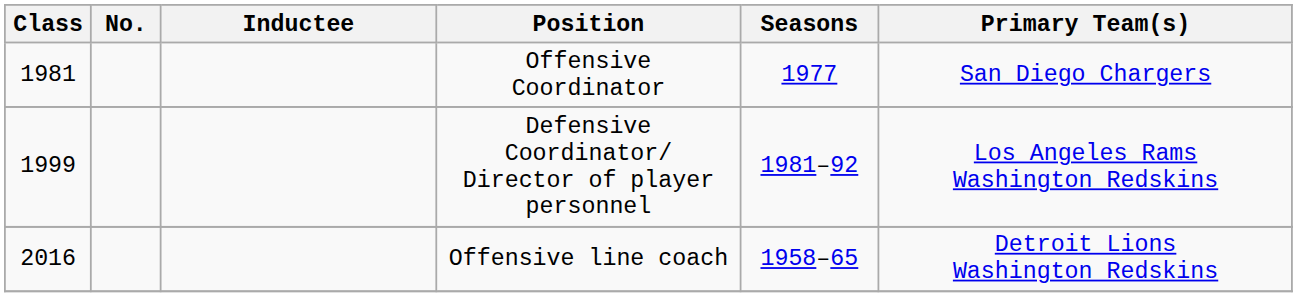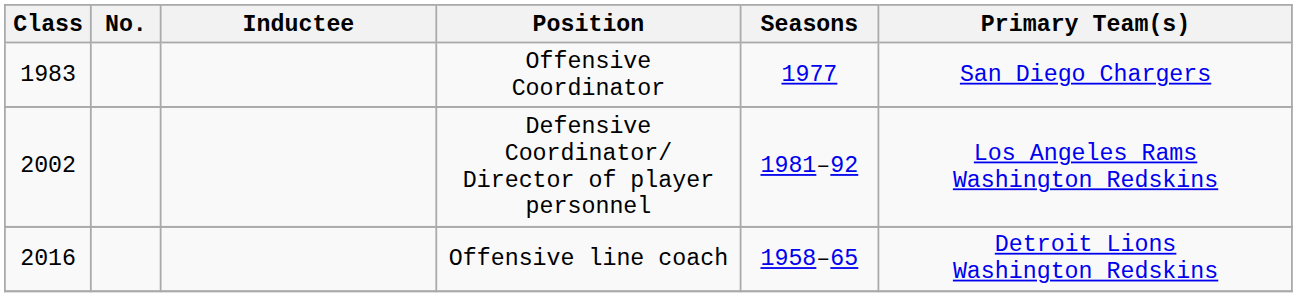 <table class="wikitable sortable"  style="text-align:center; width:57%;">
 <tr>
 <th style="width:6%;">Class</th>
 <th style="width:5%;">No.</th>
 <th style="width:20%;">Inductee</th>
 <th style="width:22%;">Position</th>
 <th style="width:10%;">Seasons</th>
 <th style="width:30%;" class="unsortable">Primary Team(s)</th>
 </tr>
 <tr>
-<td>1981</td>
+<td>1983</td>
 <td></td>
 <td style="text-align:center;"></td>
 <td>Offensive Coordinator</td>
 <td><a href='#'>1977</a></td>
 <td><a href='#'>San Diego Chargers</a></td>
 </tr>
 <tr>
 </tr>
 <tr>
-<td>1999</td>
+<td>2002</td>
 <td></td>
 <td style="text-align:center;"></td>
 <td>Defensive Coordinator/ Director of player personnel</td>
 <td><a href='#'>1981</a>–<a href='#'>92</a></td>
 <td><a href='#'>Los Angeles Rams</a><br><a href='#'>Washington Redskins</a></td>
 </tr>
 <tr>
 </tr>
 <tr>
 <td>2016</td>
 <td></td>
 <td style="text-align:center;"></td>
 <td>Offensive line coach</td>
 <td><a href='#'>1958</a>–<a href='#'>65</a></td>
 <td><a href='#'>Detroit Lions</a><br><a href='#'>Washington Redskins</a></td>
 </tr>
 <tr>
 </tr>
 </table>
